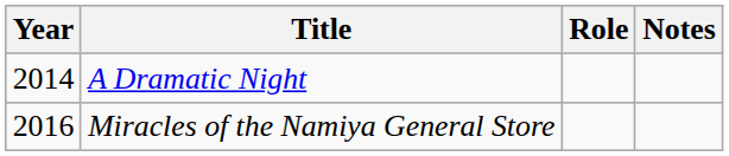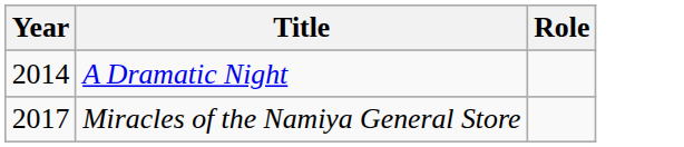 <table class="wikitable sortable">
 <tr>
 <th>Year</th>
 <th>Title</th>
 <th>Role</th>
-<th class="unsortable">Notes</th>
 </tr>
 <tr>
 <td>2014</td>
 <td><em><a href='#'>A Dramatic Night</a></em></td>
 <td></td>
-<td></td>
 </tr>
 <tr>
-<td>2016</td>
+<td>2017</td>
 <td><em>Miracles of the Namiya General Store</em></td>
-<td></td>
 <td></td>
 </tr>
 </table>
